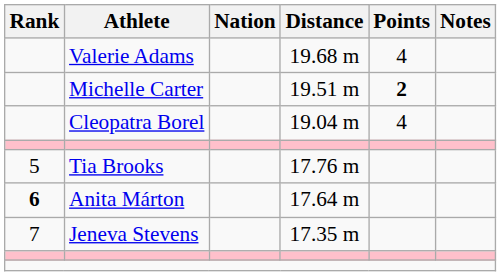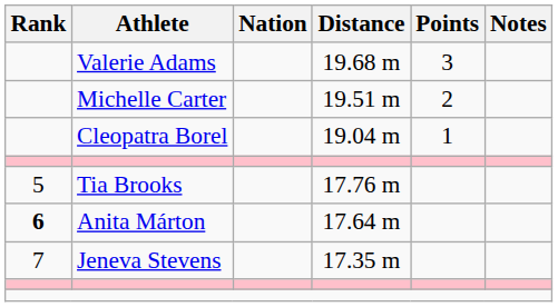 <table class="wikitable mw-datatable sortable" style="text-align:center;">
 <tr>
 <th>Rank</th>
 <th>Athlete</th>
 <th>Nation</th>
 <th>Distance</th>
 <th>Points</th>
 <th>Notes</th>
 </tr>
 <tr>
 <td></td>
 <td align=left><a href='#'>Valerie Adams</a></td>
 <td align=left></td>
 <td>19.68 m</td>
-<td>4</td>
+<td>3</td>
 <td></td>
 </tr>
 <tr>
 <td></td>
 <td align=left><a href='#'>Michelle Carter</a></td>
 <td align=left></td>
 <td>19.51 m</td>
-<td><strong>2</strong></td>
+<td>2</td>
 <td></td>
 </tr>
 <tr>
 <td></td>
 <td align=left><a href='#'>Cleopatra Borel</a></td>
 <td align=left></td>
 <td>19.04 m</td>
-<td>4</td>
+<td>1</td>
 <td></td>
 </tr>
 <tr bgcolor=pink>
 <td></td>
 <td align=left></td>
 <td align=left></td>
 <td></td>
 <td></td>
 <td></td>
 </tr>
 <tr>
 <td>5</td>
 <td align=left><a href='#'>Tia Brooks</a></td>
 <td align=left></td>
 <td>17.76 m</td>
 <td></td>
 <td></td>
 </tr>
 <tr>
 <td><strong>6</strong></td>
 <td align=left><a href='#'>Anita Márton</a></td>
 <td align=left></td>
 <td>17.64 m</td>
 <td></td>
 <td></td>
 </tr>
 <tr>
 <td>7</td>
 <td align=left><a href='#'>Jeneva Stevens</a></td>
 <td align=left></td>
 <td>17.35 m</td>
 <td></td>
 <td></td>
 </tr>
 <tr bgcolor=pink>
 <td></td>
 <td align=left></td>
 <td align=left></td>
 <td></td>
 <td></td>
 <td></td>
 </tr>
 <tr class="sortbottom">
 <td colspan=6></td>
 </tr>
 </table>
